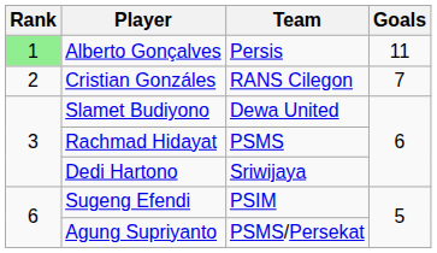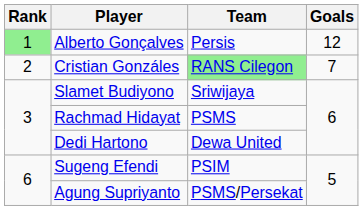 <table class="wikitable" style="text-align:center">
 <tr>
 <th>Rank</th>
 <th>Player</th>
 <th>Team</th>
 <th>Goals</th>
 </tr>
 <tr>
 <td style="background: lightgreen;">1</td>
 <td align="left"> <a href='#'>Alberto Gonçalves</a></td>
 <td align="left"><a href='#'>Persis</a></td>
-<td>11</td>
+<td>12</td>
 </tr>
 <tr>
 <td>2</td>
 <td align="left"> <a href='#'>Cristian Gonzáles</a></td>
-<td align="left"><a href='#'>RANS Cilegon</a></td>
+<td align="left" style="background: lightgreen;"><a href='#'>RANS Cilegon</a></td>
 <td>7</td>
 </tr>
 <tr>
 <td rowspan="3">3</td>
 <td align="left"> <a href='#'>Slamet Budiyono</a></td>
-<td align="left"><a href='#'>Dewa United</a></td>
+<td align="left"><a href='#'>Sriwijaya</a></td>
 <td rowspan="3">6</td>
 </tr>
 <tr>
 <td align="left"> <a href='#'>Rachmad Hidayat</a></td>
 <td align="left"><a href='#'>PSMS</a></td>
 </tr>
 <tr>
 <td align="left"> <a href='#'>Dedi Hartono</a></td>
-<td align="left"><a href='#'>Sriwijaya</a></td>
+<td align="left"><a href='#'>Dewa United</a></td>
 </tr>
 <tr>
 <td rowspan="2">6</td>
 <td align="left"> <a href='#'>Sugeng Efendi</a></td>
 <td align="left"><a href='#'>PSIM</a></td>
 <td rowspan="2">5</td>
 </tr>
 <tr>
 <td align="left"> <a href='#'>Agung Supriyanto</a></td>
 <td align="left"><a href='#'>PSMS</a>/<a href='#'>Persekat</a></td>
 </tr>
 </table>
